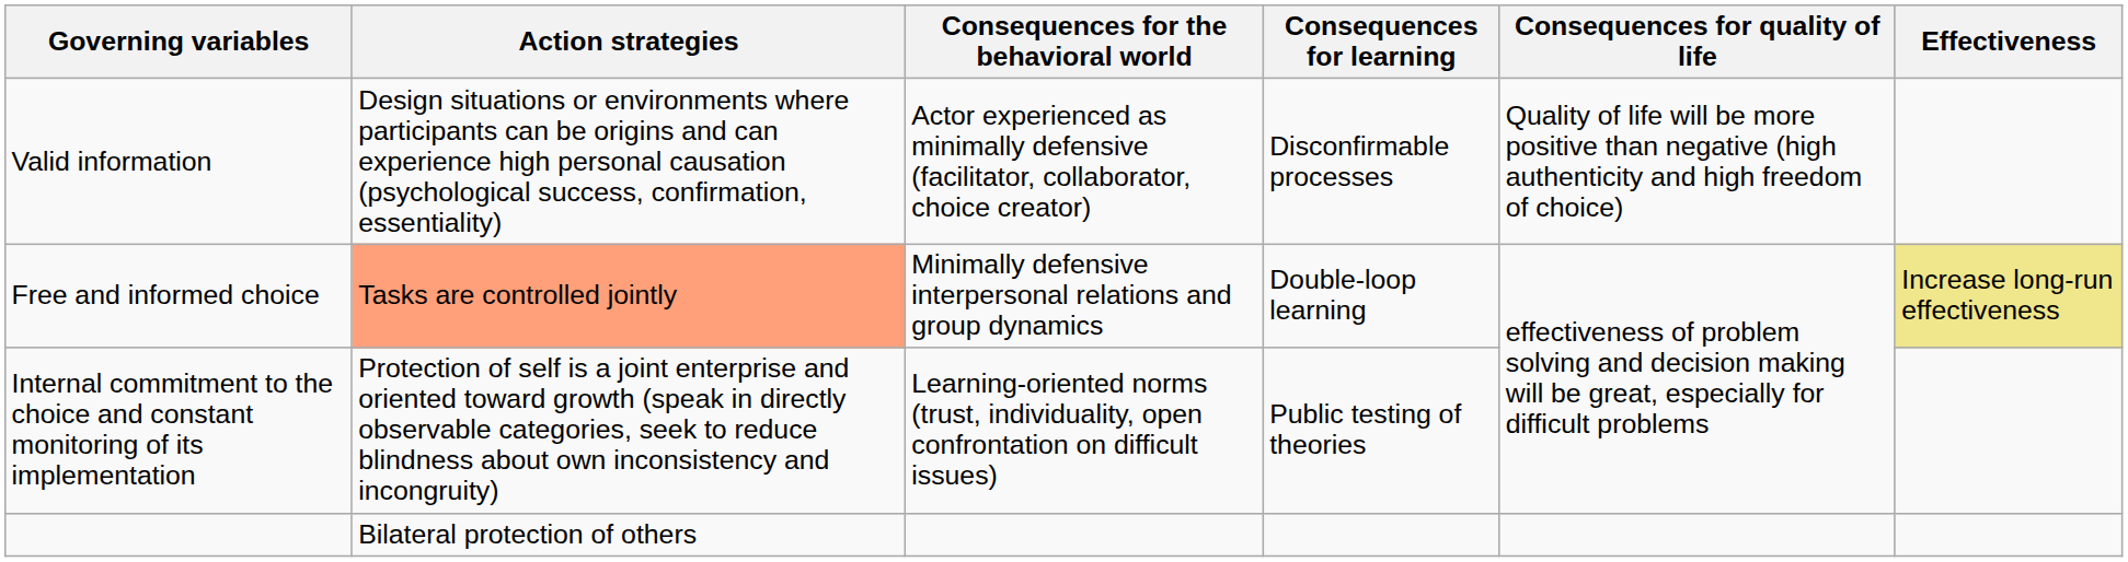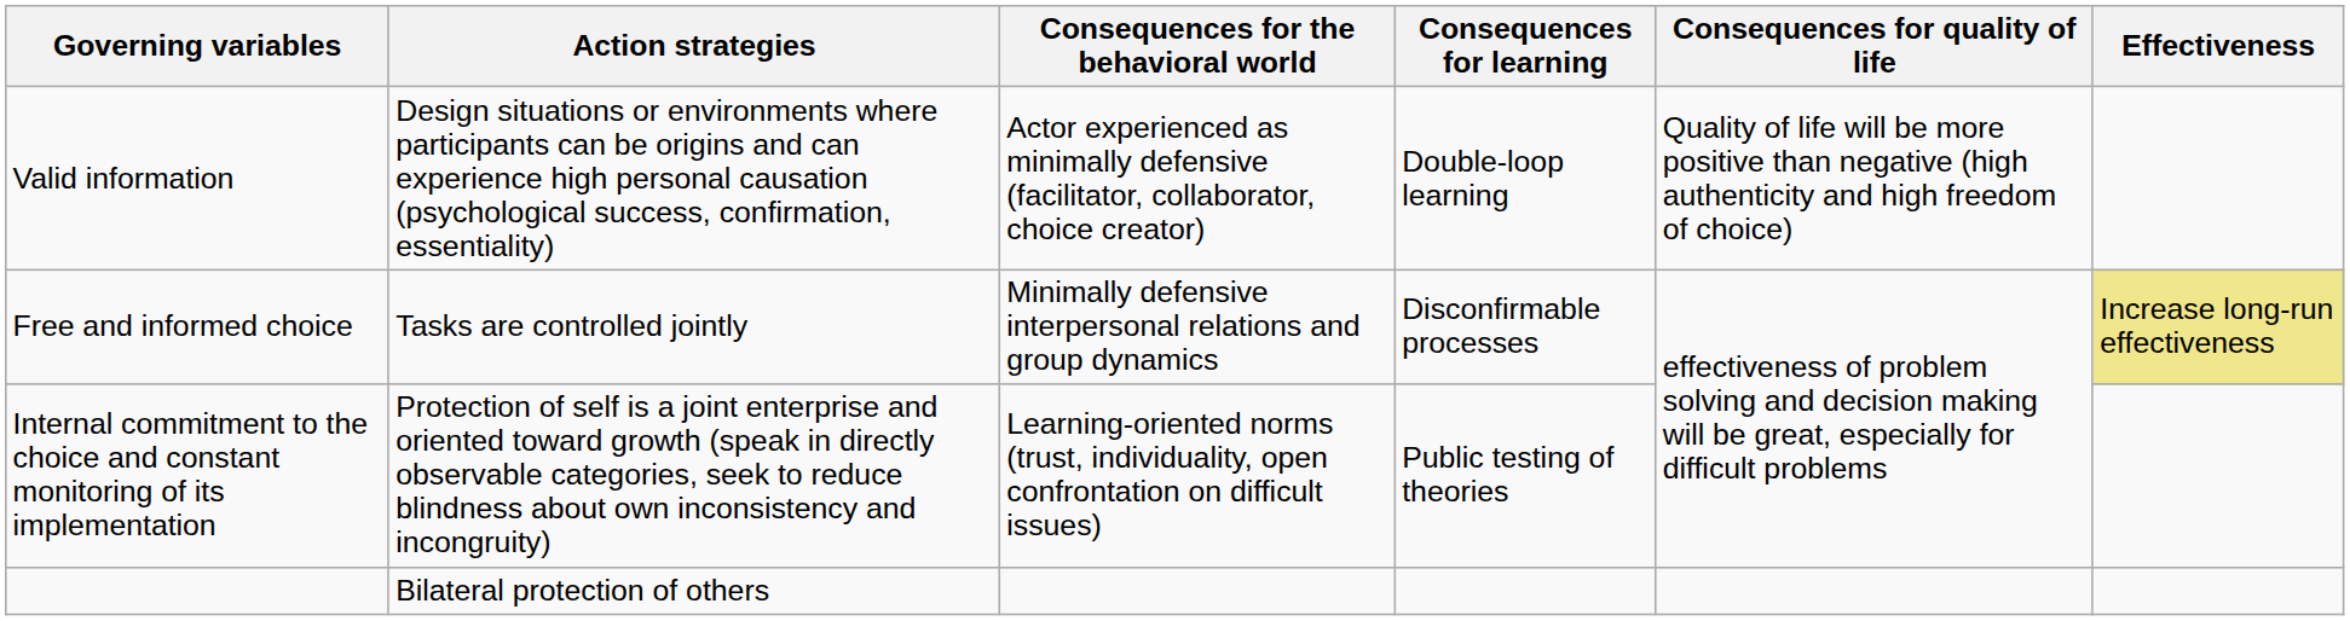 <table class="wikitable">
 <tr>
 <th scope="col">Governing variables</th>
 <th scope="col">Action strategies</th>
 <th scope="col">Consequences for the behavioral world</th>
 <th scope="col">Consequences for learning</th>
 <th scope="col">Consequences for quality of life</th>
 <th scope="col">Effectiveness</th>
 </tr>
 <tr>
 <td>Valid information</td>
 <td>Design situations or environments where participants can be origins and can experience high personal causation (psychological success, confirmation, essentiality)</td>
 <td>Actor experienced as minimally defensive (facilitator, collaborator, choice creator)</td>
-<td>Disconfirmable processes</td>
+<td>Double-loop learning</td>
 <td>Quality of life will be more positive than negative (high authenticity and high freedom of choice)</td>
 <td></td>
 </tr>
 <tr>
 <td>Free and informed choice</td>
-<td style="background: lightsalmon;">Tasks are controlled jointly</td>
+<td>Tasks are controlled jointly</td>
 <td>Minimally defensive interpersonal relations and group dynamics</td>
-<td>Double-loop learning</td>
+<td>Disconfirmable processes</td>
 <td rowspan="2">effectiveness of problem solving and decision making will be great, especially for difficult problems</td>
 <td style="background: khaki;">Increase long-run effectiveness</td>
 </tr>
 <tr>
 <td>Internal commitment to the choice and constant monitoring of its implementation</td>
 <td>Protection of self is a joint enterprise and oriented toward growth (speak in directly observable categories, seek to reduce blindness about own inconsistency and incongruity)</td>
 <td>Learning-oriented norms (trust, individuality, open confrontation on difficult issues)</td>
 <td>Public testing of theories</td>
 <td></td>
 </tr>
 <tr>
 <td></td>
 <td>Bilateral protection of others</td>
 <td></td>
 <td></td>
 <td></td>
 </tr>
 </table>
